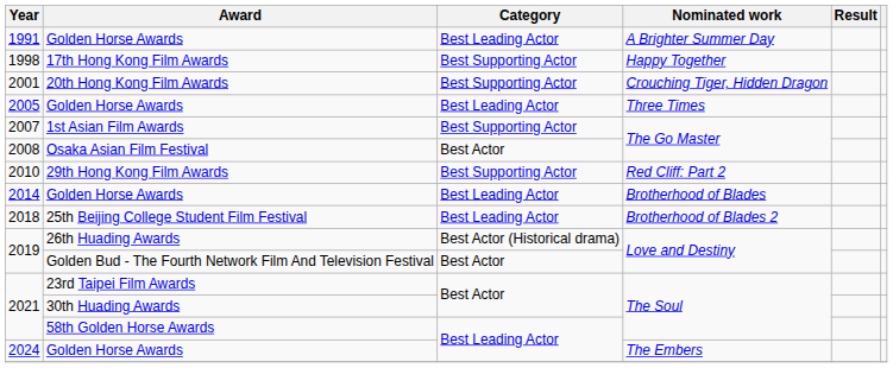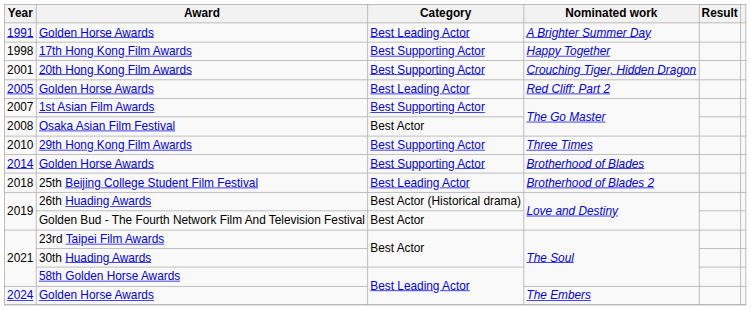 <table class="wikitable sortable">
 <tr>
 <th>Year</th>
 <th>Award</th>
 <th>Category</th>
 <th>Nominated work</th>
 <th>Result</th>
 <th class="unsortable"></th>
 </tr>
 <tr>
 <td><a href='#'>1991</a></td>
 <td><a href='#'>Golden Horse Awards</a></td>
 <td><a href='#'>Best Leading Actor</a></td>
 <td><em><a href='#'>A Brighter Summer Day</a></em></td>
 <td></td>
 <td></td>
 </tr>
 <tr>
 <td>1998</td>
 <td><a href='#'>17th Hong Kong Film Awards</a></td>
 <td><a href='#'>Best Supporting Actor</a></td>
 <td><em><a href='#'>Happy Together</a></em></td>
 <td></td>
 <td></td>
 </tr>
 <tr>
 <td>2001</td>
 <td><a href='#'>20th Hong Kong Film Awards</a></td>
 <td><a href='#'>Best Supporting Actor</a></td>
 <td><em><a href='#'>Crouching Tiger, Hidden Dragon</a></em></td>
 <td></td>
 <td></td>
 </tr>
 <tr>
 <td><a href='#'>2005</a></td>
 <td><a href='#'>Golden Horse Awards</a></td>
 <td><a href='#'>Best Leading Actor</a></td>
-<td><em><a href='#'>Three Times</a></em></td>
+<td><em><a href='#'>Red Cliff: Part 2</a></em></td>
 <td></td>
 <td></td>
 </tr>
 <tr>
 <td>2007</td>
 <td><a href='#'>1st Asian Film Awards</a></td>
 <td><a href='#'>Best Supporting Actor</a></td>
 <td rowspan=2><em><a href='#'>The Go Master</a></em></td>
 <td></td>
 <td></td>
 </tr>
 <tr>
 <td>2008</td>
 <td><a href='#'>Osaka Asian Film Festival</a></td>
 <td>Best Actor</td>
 <td></td>
 <td></td>
 </tr>
 <tr>
 <td>2010</td>
 <td><a href='#'>29th Hong Kong Film Awards</a></td>
 <td><a href='#'>Best Supporting Actor</a></td>
-<td><em><a href='#'>Red Cliff: Part 2</a></em></td>
+<td><em><a href='#'>Three Times</a></em></td>
 <td></td>
 <td></td>
 </tr>
 <tr>
 <td><a href='#'>2014</a></td>
 <td><a href='#'>Golden Horse Awards</a></td>
-<td><a href='#'>Best Leading Actor</a></td>
+<td><a href='#'>Best Supporting Actor</a></td>
 <td><em><a href='#'>Brotherhood of Blades</a></em></td>
 <td></td>
 <td></td>
 </tr>
 <tr>
 <td>2018</td>
 <td>25th <a href='#'>Beijing College Student Film Festival</a></td>
 <td><a href='#'>Best Leading Actor</a></td>
 <td><em><a href='#'>Brotherhood of Blades 2</a></em></td>
 <td></td>
 <td></td>
 </tr>
 <tr>
 <td rowspan=2>2019</td>
 <td>26th <a href='#'>Huading Awards</a></td>
 <td>Best Actor (Historical drama)</td>
 <td rowspan=2><em><a href='#'>Love and Destiny</a></em></td>
 <td></td>
 <td></td>
 </tr>
 <tr>
 <td>Golden Bud - The Fourth Network Film And Television Festival</td>
 <td>Best Actor</td>
 <td></td>
 <td></td>
 </tr>
 <tr>
 <td rowspan=3>2021</td>
 <td>23rd <a href='#'>Taipei Film Awards</a></td>
 <td rowspan=2>Best Actor</td>
 <td rowspan=3><em><a href='#'>The Soul</a></em></td>
 <td></td>
 <td></td>
 </tr>
 <tr>
 <td>30th <a href='#'>Huading Awards</a></td>
 <td></td>
 <td></td>
 </tr>
 <tr>
 <td><a href='#'>58th Golden Horse Awards</a></td>
 <td rowspan="2"><a href='#'>Best Leading Actor</a></td>
 <td></td>
 <td></td>
 </tr>
 <tr>
 <td><a href='#'>2024</a></td>
 <td><a href='#'>Golden Horse Awards</a></td>
 <td><em><a href='#'>The Embers</a></em></td>
 <td></td>
 <td></td>
 </tr>
 <tr>
 </tr>
 </table>
